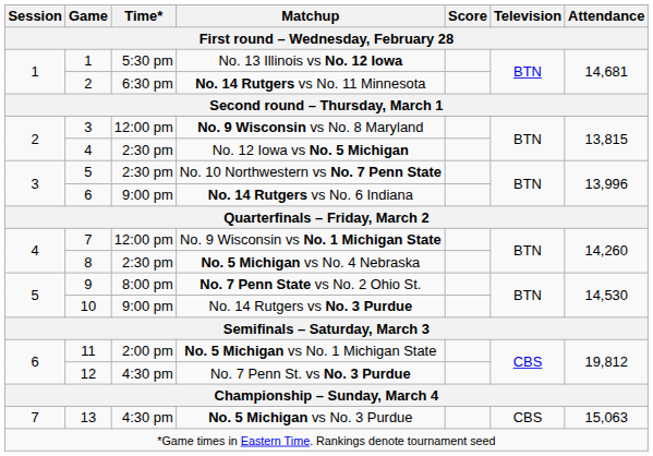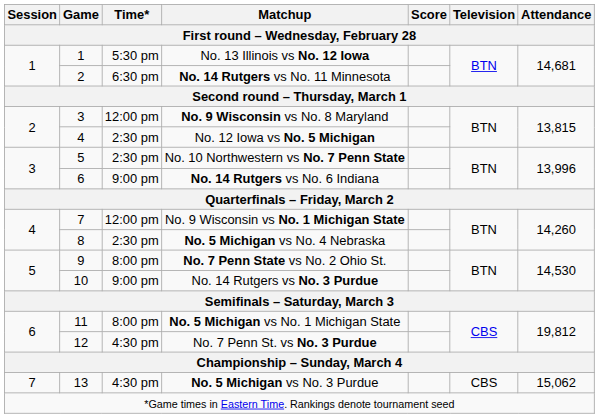 <table class="wikitable" style="font-size: 95%; text-align:center">
 <tr>
 <th>Session</th>
 <th>Game</th>
 <th>Time*</th>
 <th>Matchup</th>
 <th>Score</th>
 <th>Television</th>
 <th>Attendance</th>
 </tr>
 <tr>
 <th colspan=7>First round – Wednesday, February 28</th>
 </tr>
 <tr>
 <td rowspan=2>1</td>
 <td>1</td>
 <td align=right>5:30 pm</td>
 <td>No. 13 Illinois vs <strong>No. 12 Iowa</strong></td>
 <td></td>
 <td rowspan=2><a href='#'>BTN</a></td>
 <td rowspan=2>14,681</td>
 </tr>
 <tr>
 <td>2</td>
 <td align=right>6:30 pm</td>
 <td><strong>No. 14 Rutgers</strong> vs No. 11 Minnesota</td>
 <td></td>
 </tr>
 <tr>
 <th colspan=7>Second round – Thursday, March 1</th>
 </tr>
 <tr>
 <td rowspan=2>2</td>
 <td>3</td>
 <td align=right>12:00 pm</td>
 <td><strong>No. 9 Wisconsin</strong> vs No. 8 Maryland</td>
 <td></td>
 <td rowspan=2>BTN</td>
 <td rowspan=2>13,815</td>
 </tr>
 <tr>
 <td>4</td>
 <td align=right>2:30 pm</td>
 <td>No. 12 Iowa vs <strong>No. 5 Michigan</strong></td>
 <td></td>
 </tr>
 <tr>
 <td rowspan=2>3</td>
 <td>5</td>
 <td align=right>2:30 pm</td>
 <td>No. 10 Northwestern vs <strong>No. 7 Penn State</strong></td>
 <td></td>
 <td rowspan=2>BTN</td>
 <td rowspan=2>13,996</td>
 </tr>
 <tr>
 <td>6</td>
 <td align=right>9:00 pm</td>
 <td><strong>No. 14 Rutgers</strong> vs No. 6 Indiana</td>
 <td></td>
 </tr>
 <tr>
 <th colspan=7>Quarterfinals – Friday, March 2</th>
 </tr>
 <tr>
 <td rowspan=2>4</td>
 <td>7</td>
 <td align=right>12:00 pm</td>
 <td>No. 9 Wisconsin vs <strong>No. 1 Michigan State</strong></td>
 <td></td>
 <td rowspan=2>BTN</td>
 <td rowspan=2>14,260</td>
 </tr>
 <tr>
 <td>8</td>
 <td align=right>2:30 pm</td>
 <td><strong>No. 5 Michigan</strong> vs No. 4 Nebraska</td>
 <td></td>
 </tr>
 <tr>
 <td rowspan=2>5</td>
 <td>9</td>
 <td align=right>8:00 pm</td>
 <td><strong>No. 7 Penn State</strong> vs No. 2 Ohio St.</td>
 <td></td>
 <td rowspan=2>BTN</td>
 <td rowspan=2>14,530</td>
 </tr>
 <tr>
 <td>10</td>
 <td align=right>9:00 pm</td>
 <td>No. 14 Rutgers vs <strong>No. 3 Purdue</strong></td>
 <td></td>
 </tr>
 <tr>
 <th colspan=7>Semifinals – Saturday, March 3</th>
 </tr>
 <tr>
 <td rowspan=2>6</td>
 <td>11</td>
-<td align=right>2:00 pm</td>
+<td align=right>8:00 pm</td>
 <td><strong>No. 5 Michigan</strong> vs No. 1 Michigan State</td>
 <td></td>
 <td rowspan=2><a href='#'>CBS</a></td>
 <td rowspan=2>19,812</td>
 </tr>
 <tr>
 <td>12</td>
 <td align=right>4:30 pm</td>
 <td>No. 7 Penn St. vs <strong>No. 3 Purdue</strong></td>
 <td></td>
 </tr>
 <tr>
 <th colspan=7>Championship – Sunday, March 4</th>
 </tr>
 <tr>
 <td>7</td>
 <td>13</td>
 <td align=right>4:30 pm</td>
 <td><strong>No. 5 Michigan</strong> vs No. 3 Purdue</td>
 <td></td>
 <td>CBS</td>
-<td>15,063</td>
+<td>15,062</td>
 </tr>
 <tr>
 <td colspan=7><small>*Game times in <a href='#'>Eastern Time</a>. Rankings denote tournament seed</small></td>
 </tr>
 </table>
